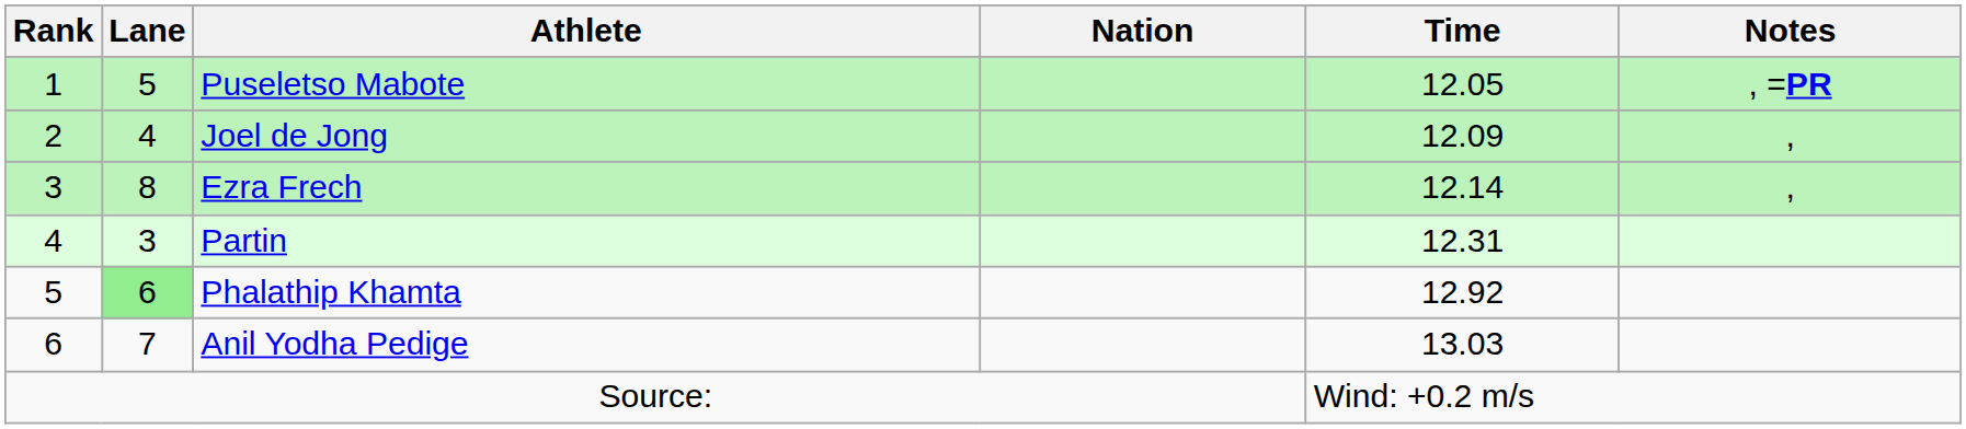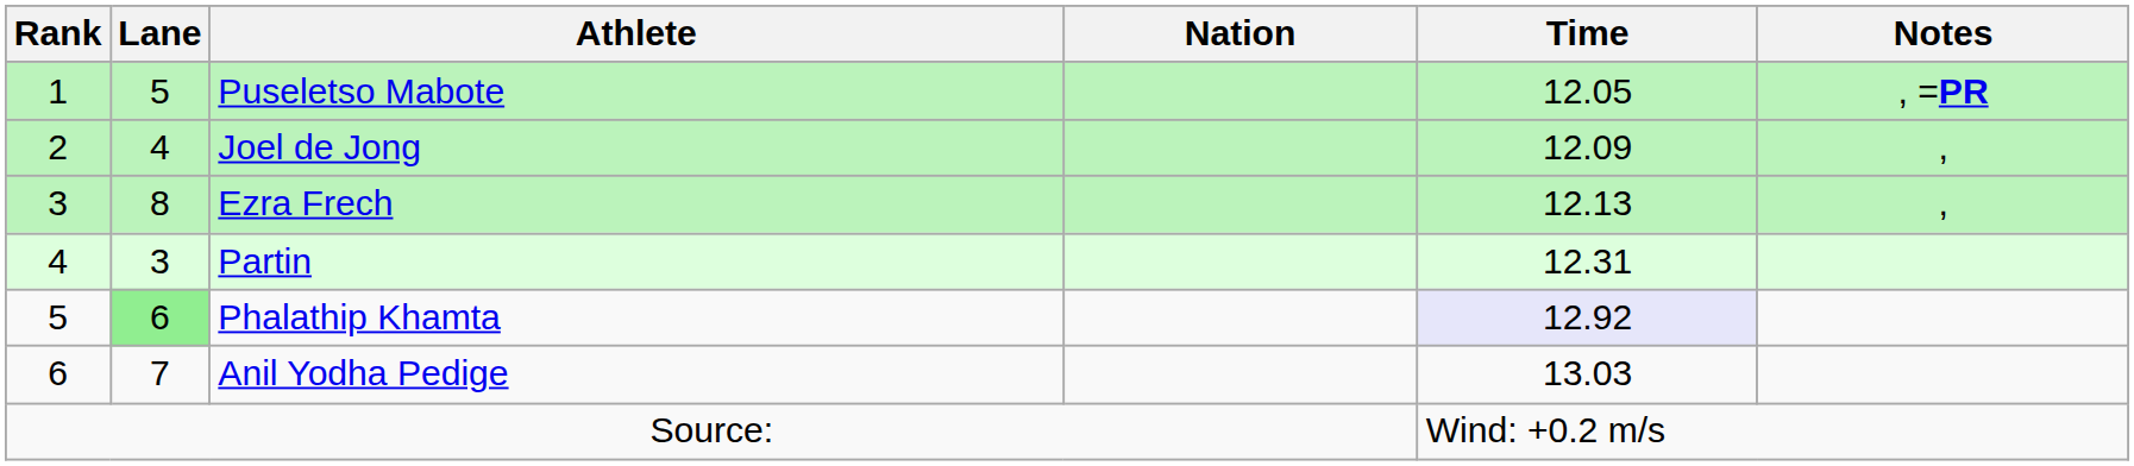 <table class="wikitable sortable" style="text-align:center;width: 60%;">
 <tr>
 <th scope="col" style="width: 10px;">Rank</th>
 <th scope="col" style="width: 10px;">Lane</th>
 <th scope="col">Athlete</th>
 <th scope="col">Nation</th>
 <th scope="col">Time</th>
 <th scope="col">Notes</th>
 </tr>
 <tr bgcolor=bbf3bb>
 <td>1</td>
 <td>5</td>
 <td align=left><a href='#'>Puseletso Mabote</a></td>
 <td align=left></td>
 <td>12.05</td>
 <td>, =<strong><a href='#'>PR</a></strong></td>
 </tr>
 <tr bgcolor=bbf3bb>
 <td>2</td>
 <td>4</td>
 <td align=left><a href='#'>Joel de Jong</a></td>
 <td align=left></td>
 <td>12.09</td>
 <td>, </td>
 </tr>
 <tr bgcolor=bbf3bb>
 <td>3</td>
 <td>8</td>
 <td align=left><a href='#'>Ezra Frech</a></td>
 <td align=left></td>
-<td>12.14</td>
+<td>12.13</td>
 <td>, </td>
 </tr>
 <tr bgcolor=ddffdd>
 <td>4</td>
 <td>3</td>
 <td align=left><a href='#'>Partin</a></td>
 <td align=left></td>
 <td>12.31</td>
 <td></td>
 </tr>
 <tr>
 <td>5</td>
 <td style="background: lightgreen;">6</td>
 <td align=left><a href='#'>Phalathip Khamta</a></td>
 <td align=left></td>
-<td>12.92</td>
+<td style="background: lavender;">12.92</td>
 <td></td>
 </tr>
 <tr>
 <td>6</td>
 <td>7</td>
 <td align=left><a href='#'>Anil Yodha Pedige</a></td>
 <td align=left></td>
 <td>13.03</td>
 <td></td>
 </tr>
 <tr class="sortbottom">
 <td colspan="4">Source:</td>
 <td colspan="2" style="text-align:left;">Wind: +0.2 m/s</td>
 </tr>
 </table>
